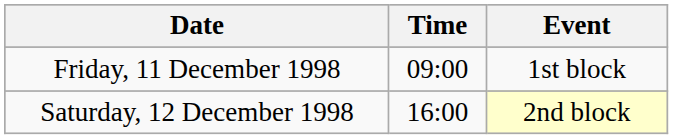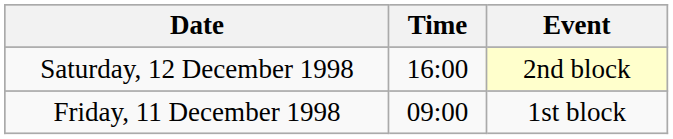 <table class = "wikitable" style="text-align:center;">
 <tr>
 <th width=220>Date</th>
 <th width=50>Time</th>
 <th width=100>Event</th>
 </tr>
 <tr>
+<td>Saturday, 12 December 1998</td>
+<td>16:00</td>
+<td bgcolor=ffffcc>2nd block</td>
+</tr>
+<tr>
 <td>Friday, 11 December 1998</td>
 <td>09:00</td>
 <td>1st block</td>
 </tr>
-<tr>
-<td>Saturday, 12 December 1998</td>
-<td>16:00</td>
-<td bgcolor=ffffcc>2nd block</td>
-</tr>
 </table>
